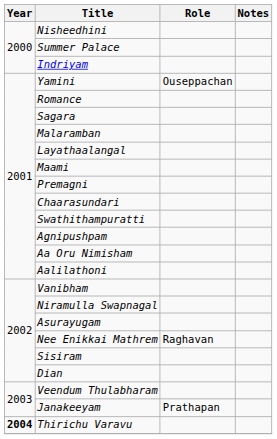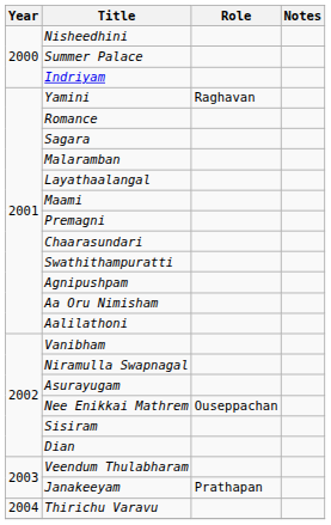 <table class="wikitable sortable">
 <tr>
 <th>Year</th>
 <th>Title</th>
 <th>Role</th>
 <th class="unsortable">Notes</th>
 </tr>
 <tr>
 <td rowspan=3>2000</td>
 <td><em>Nisheedhini</em></td>
 <td></td>
 <td></td>
 </tr>
 <tr>
 <td><em>Summer Palace</em></td>
 <td></td>
 <td></td>
 </tr>
 <tr>
 <td><em><a href='#'>Indriyam</a></em></td>
 <td></td>
 <td></td>
 </tr>
 <tr>
 <td rowspan=12>2001</td>
 <td><em>Yamini</em></td>
-<td>Ouseppachan</td>
+<td>Raghavan</td>
 <td></td>
 </tr>
 <tr>
 <td><em>Romance</em></td>
 <td></td>
 <td></td>
 </tr>
 <tr>
 <td><em>Sagara</em></td>
 <td></td>
 <td></td>
 </tr>
 <tr>
 <td><em>Malaramban</em></td>
 <td></td>
 <td></td>
 </tr>
 <tr>
 <td><em>Layathaalangal</em></td>
 <td></td>
 <td></td>
 </tr>
 <tr>
 <td><em>Maami</em></td>
 <td></td>
 <td></td>
 </tr>
 <tr>
 <td><em>Premagni</em></td>
 <td></td>
 <td></td>
 </tr>
 <tr>
 <td><em>Chaarasundari</em></td>
 <td></td>
 <td></td>
 </tr>
 <tr>
 <td><em>Swathithampuratti</em></td>
 <td></td>
 <td></td>
 </tr>
 <tr>
 <td><em>Agnipushpam</em></td>
 <td></td>
 <td></td>
 </tr>
 <tr>
 <td><em>Aa Oru Nimisham</em></td>
 <td></td>
 <td></td>
 </tr>
 <tr>
 <td><em>Aalilathoni</em></td>
 <td></td>
 <td></td>
 </tr>
 <tr>
 <td rowspan=6>2002</td>
 <td><em>Vanibham</em></td>
 <td></td>
 <td></td>
 </tr>
 <tr>
 <td><em>Niramulla Swapnagal</em></td>
 <td></td>
 <td></td>
 </tr>
 <tr>
 <td><em>Asurayugam</em></td>
 <td></td>
 <td></td>
 </tr>
 <tr>
 <td><em>Nee Enikkai Mathrem</em></td>
-<td>Raghavan</td>
+<td>Ouseppachan</td>
 <td></td>
 </tr>
 <tr>
 <td><em>Sisiram</em></td>
 <td></td>
 <td></td>
 </tr>
 <tr>
 <td><em>Dian</em></td>
 <td></td>
 <td></td>
 </tr>
 <tr>
 <td rowspan=2>2003</td>
 <td><em>Veendum Thulabharam</em></td>
 <td></td>
 <td></td>
 </tr>
 <tr>
 <td><em>Janakeeyam</em></td>
 <td>Prathapan</td>
 <td></td>
 </tr>
 <tr>
-<td><strong>2004</strong></td>
+<td>2004</td>
 <td><em>Thirichu Varavu</em></td>
 <td></td>
 <td></td>
 </tr>
 <tr>
 </tr>
 </table>
